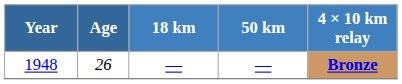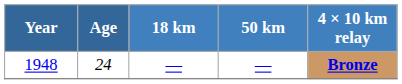 <table class="wikitable" style="font-size:95%; text-align:center; border:grey solid 1px; border-collapse:collapse; background:#ffffff;">
 <tr>
 <th style="background-color:#369; color:white; width:60px;"> Year </th>
 <th style="background-color:#369; color:white; width:40px;"> Age </th>
 <th style="background-color:#4180be; color:white; width:75px;"> 18 km </th>
 <th style="background-color:#4180be; color:white; width:75px;"> 50 km </th>
 <th style="background-color:#4180be; color:white; width:75px;"> 4 × 10 km <br> relay </th>
 </tr>
 <tr>
 <td><a href='#'>1948</a></td>
-<td><em>26</em></td>
+<td><em>24</em></td>
 <td><a href='#'>—</a></td>
 <td><a href='#'>—</a></td>
 <td bgcolor="cc9966"><a href='#'><strong>Bronze</strong></a></td>
 </tr>
 <tr>
 </tr>
 </table>
